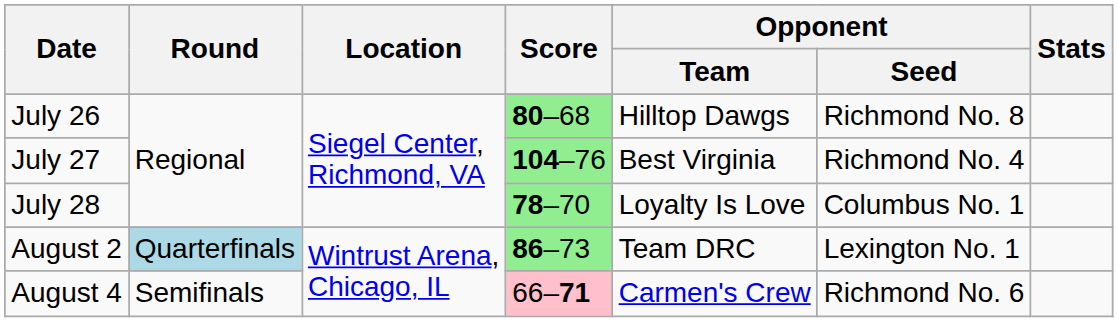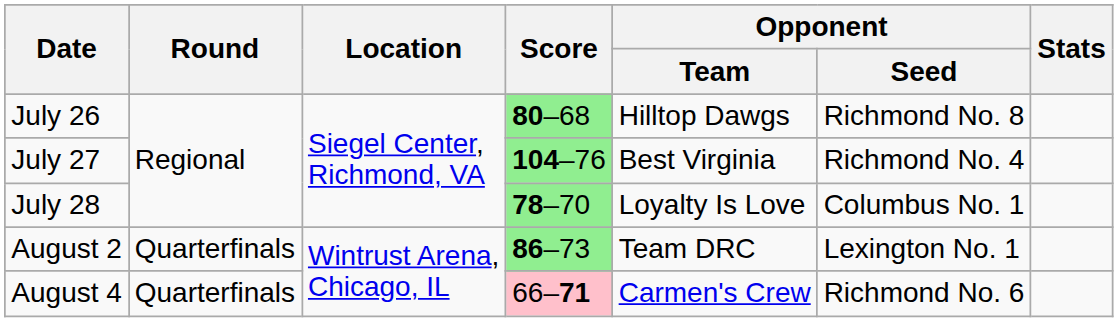 <table class="wikitable">
 <tr>
 <th rowspan=2>Date</th>
 <th rowspan=2>Round</th>
 <th rowspan=2>Location</th>
 <th rowspan=2>Score</th>
 <th colspan=2>Opponent</th>
 <th rowspan=2>Stats</th>
 </tr>
 <tr>
 <th>Team</th>
 <th>Seed</th>
 </tr>
 <tr>
 <td>July 26</td>
 <td rowspan=3>Regional</td>
 <td rowspan=3><a href='#'>Siegel Center</a>,<br><a href='#'>Richmond, VA</a></td>
 <td bgcolor=lightgreen><strong>80</strong>–68</td>
 <td>Hilltop Dawgs</td>
 <td>Richmond No. 8</td>
 <td></td>
 </tr>
 <tr>
 <td>July 27</td>
 <td bgcolor=lightgreen><strong>104</strong>–76</td>
 <td>Best Virginia</td>
 <td>Richmond No. 4</td>
 <td></td>
 </tr>
 <tr>
 <td>July 28</td>
 <td bgcolor=lightgreen><strong>78</strong>–70</td>
 <td>Loyalty Is Love</td>
 <td>Columbus No. 1</td>
 <td></td>
 </tr>
 <tr>
 <td>August 2</td>
-<td style="background: lightblue;">Quarterfinals</td>
+<td>Quarterfinals</td>
 <td rowspan=2><a href='#'>Wintrust Arena</a>,<br><a href='#'>Chicago, IL</a></td>
 <td bgcolor=lightgreen><strong>86</strong>–73</td>
 <td>Team DRC</td>
 <td>Lexington No. 1</td>
 <td></td>
 </tr>
 <tr>
 <td>August 4</td>
-<td>Semifinals</td>
+<td>Quarterfinals</td>
 <td bgcolor=pink>66–<strong>71</strong></td>
 <td><a href='#'>Carmen's Crew</a></td>
 <td>Richmond No. 6</td>
 <td></td>
 </tr>
 </table>
